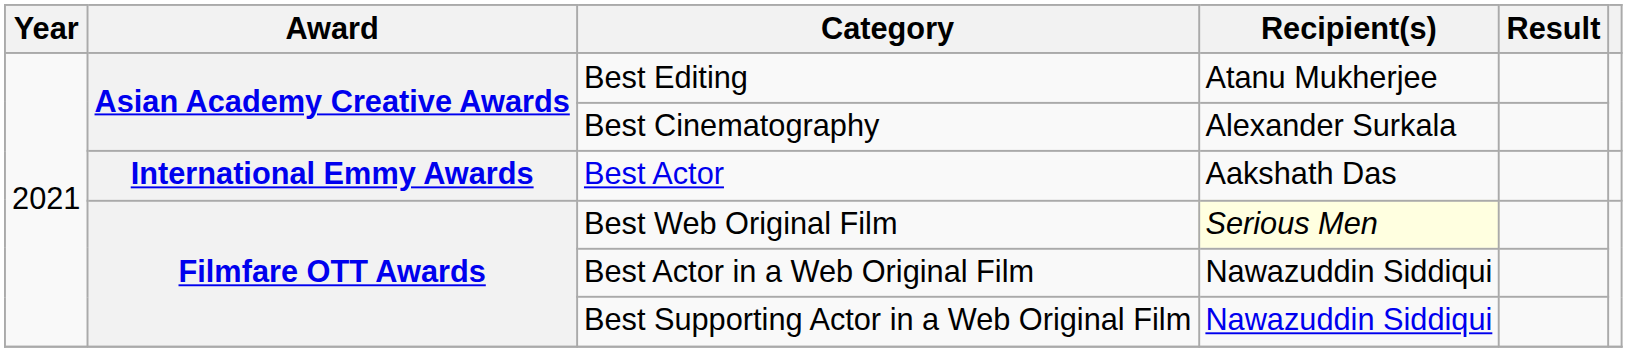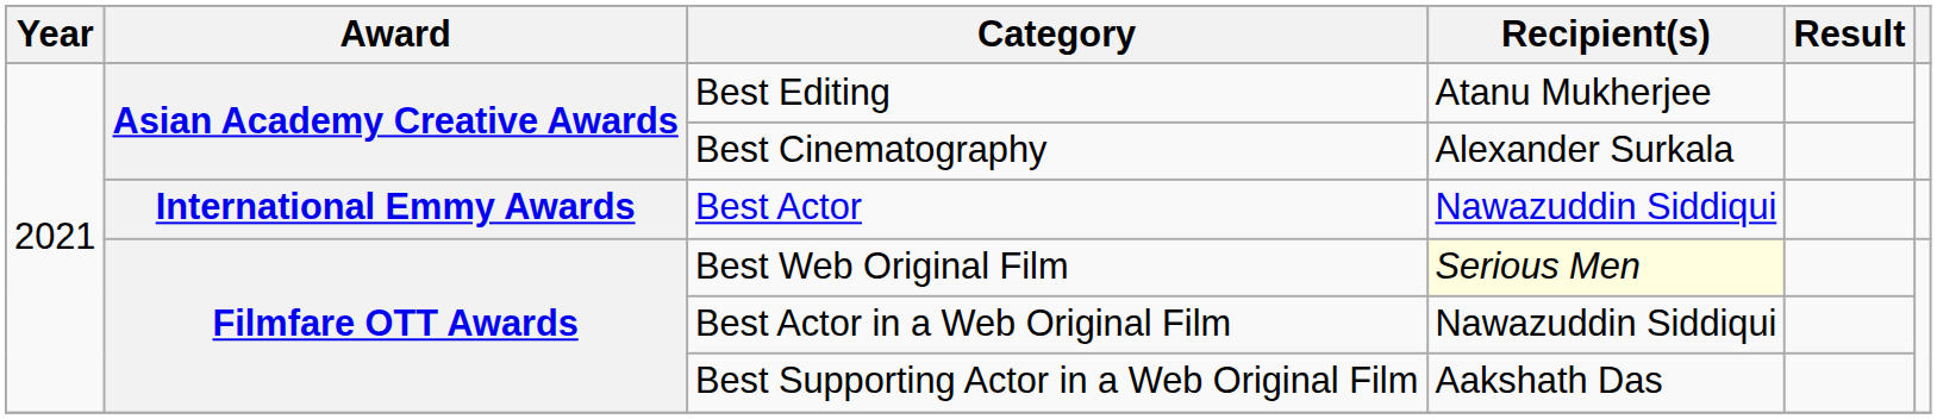 <table class="wikitable plainrowheaders sortable">
 <tr>
 <th scope="col">Year</th>
 <th scope="col">Award</th>
 <th scope="col">Category</th>
 <th scope="col">Recipient(s)</th>
 <th scope="col">Result</th>
 <th scope="col" class="unsortable"></th>
 </tr>
 <tr>
 <td rowspan="6">2021</td>
 <th scope="row" rowspan="2"><a href='#'>Asian Academy Creative Awards</a></th>
 <td>Best Editing</td>
 <td>Atanu Mukherjee</td>
 <td></td>
 <td rowspan="2"></td>
 </tr>
 <tr>
 <td>Best Cinematography</td>
 <td>Alexander Surkala</td>
 <td></td>
 </tr>
 <tr>
 <th scope="row"><a href='#'>International Emmy Awards</a></th>
 <td><a href='#'>Best Actor</a></td>
-<td>Aakshath Das</td>
+<td><a href='#'>Nawazuddin Siddiqui</a></td>
 <td></td>
 <td></td>
 </tr>
 <tr>
 <th scope="row" rowspan=3><a href='#'>Filmfare OTT Awards</a></th>
 <td>Best Web Original Film</td>
 <td style="background: lightyellow;"><em>Serious Men</em></td>
 <td></td>
 <td rowspan=3></td>
 </tr>
 <tr>
 <td>Best Actor in a Web Original Film</td>
 <td>Nawazuddin Siddiqui</td>
 <td></td>
 </tr>
 <tr>
 <td>Best Supporting Actor in a Web Original Film</td>
-<td><a href='#'>Nawazuddin Siddiqui</a></td>
+<td>Aakshath Das</td>
 <td></td>
 </tr>
 <tr>
 </tr>
 </table>
